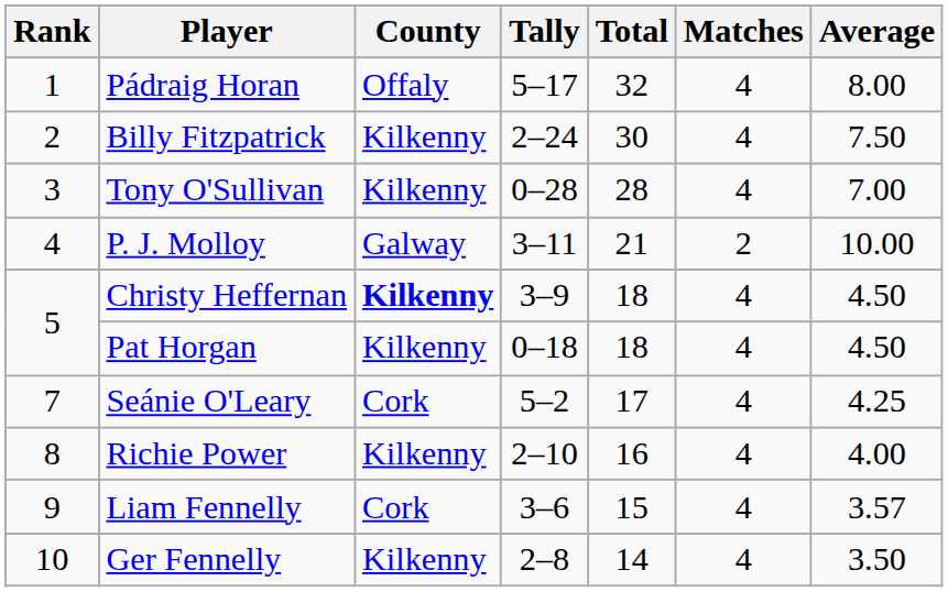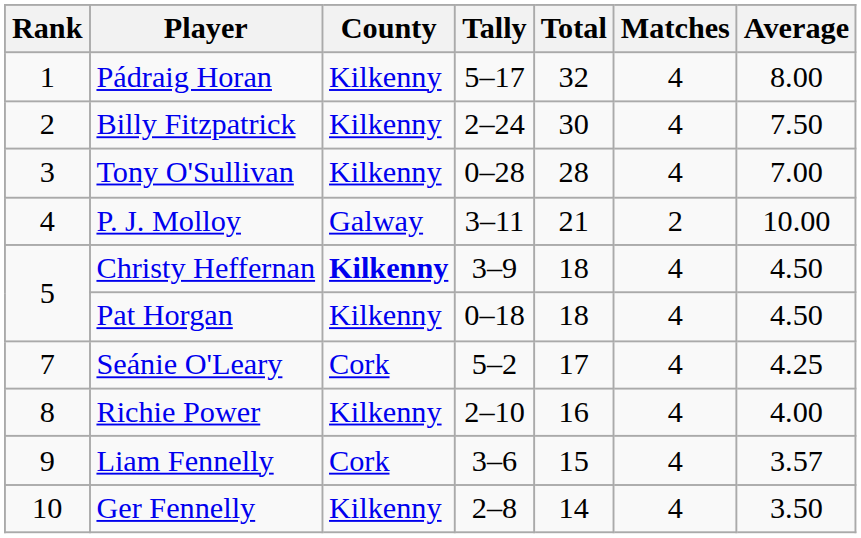 <table class="wikitable">
 <tr>
 <th>Rank</th>
 <th>Player</th>
 <th>County</th>
 <th>Tally</th>
 <th>Total</th>
 <th>Matches</th>
 <th>Average</th>
 </tr>
 <tr>
 <td rowspan=1 align=center>1</td>
 <td><a href='#'>Pádraig Horan</a></td>
-<td><a href='#'>Offaly</a></td>
+<td><a href='#'>Kilkenny</a></td>
 <td align=center>5–17</td>
 <td align=center>32</td>
 <td align=center>4</td>
 <td align=center>8.00</td>
 </tr>
 <tr>
 <td rowspan=1 align=center>2</td>
 <td><a href='#'>Billy Fitzpatrick</a></td>
 <td><a href='#'>Kilkenny</a></td>
 <td align=center>2–24</td>
 <td align=center>30</td>
 <td align=center>4</td>
 <td align=center>7.50</td>
 </tr>
 <tr>
 <td rowspan=1 align=center>3</td>
 <td><a href='#'>Tony O'Sullivan</a></td>
 <td><a href='#'>Kilkenny</a></td>
 <td align=center>0–28</td>
 <td align=center>28</td>
 <td align=center>4</td>
 <td align=center>7.00</td>
 </tr>
 <tr>
 <td rowspan=1 align=center>4</td>
 <td><a href='#'>P. J. Molloy</a></td>
 <td><a href='#'>Galway</a></td>
 <td align=center>3–11</td>
 <td align=center>21</td>
 <td align=center>2</td>
 <td align=center>10.00</td>
 </tr>
 <tr>
 <td rowspan=2 align=center>5</td>
 <td><a href='#'>Christy Heffernan</a></td>
 <td><strong><a href='#'>Kilkenny</a></strong></td>
 <td align=center>3–9</td>
 <td align=center>18</td>
 <td align=center>4</td>
 <td align=center>4.50</td>
 </tr>
 <tr>
 <td><a href='#'>Pat Horgan</a></td>
 <td><a href='#'>Kilkenny</a></td>
 <td align=center>0–18</td>
 <td align=center>18</td>
 <td align=center>4</td>
 <td align=center>4.50</td>
 </tr>
 <tr>
 <td rowspan=1 align=center>7</td>
 <td><a href='#'>Seánie O'Leary</a></td>
 <td><a href='#'>Cork</a></td>
 <td align=center>5–2</td>
 <td align=center>17</td>
 <td align=center>4</td>
 <td align=center>4.25</td>
 </tr>
 <tr>
 <td rowspan=1 align=center>8</td>
 <td><a href='#'>Richie Power</a></td>
 <td><a href='#'>Kilkenny</a></td>
 <td align=center>2–10</td>
 <td align=center>16</td>
 <td align=center>4</td>
 <td align=center>4.00</td>
 </tr>
 <tr>
 <td rowspan=1 align=center>9</td>
 <td><a href='#'>Liam Fennelly</a></td>
 <td><a href='#'>Cork</a></td>
 <td align=center>3–6</td>
 <td align=center>15</td>
 <td align=center>4</td>
 <td align=center>3.57</td>
 </tr>
 <tr>
 <td rowspan=1 align=center>10</td>
 <td><a href='#'>Ger Fennelly</a></td>
 <td><a href='#'>Kilkenny</a></td>
 <td align=center>2–8</td>
 <td align=center>14</td>
 <td align=center>4</td>
 <td align=center>3.50</td>
 </tr>
 </table>
